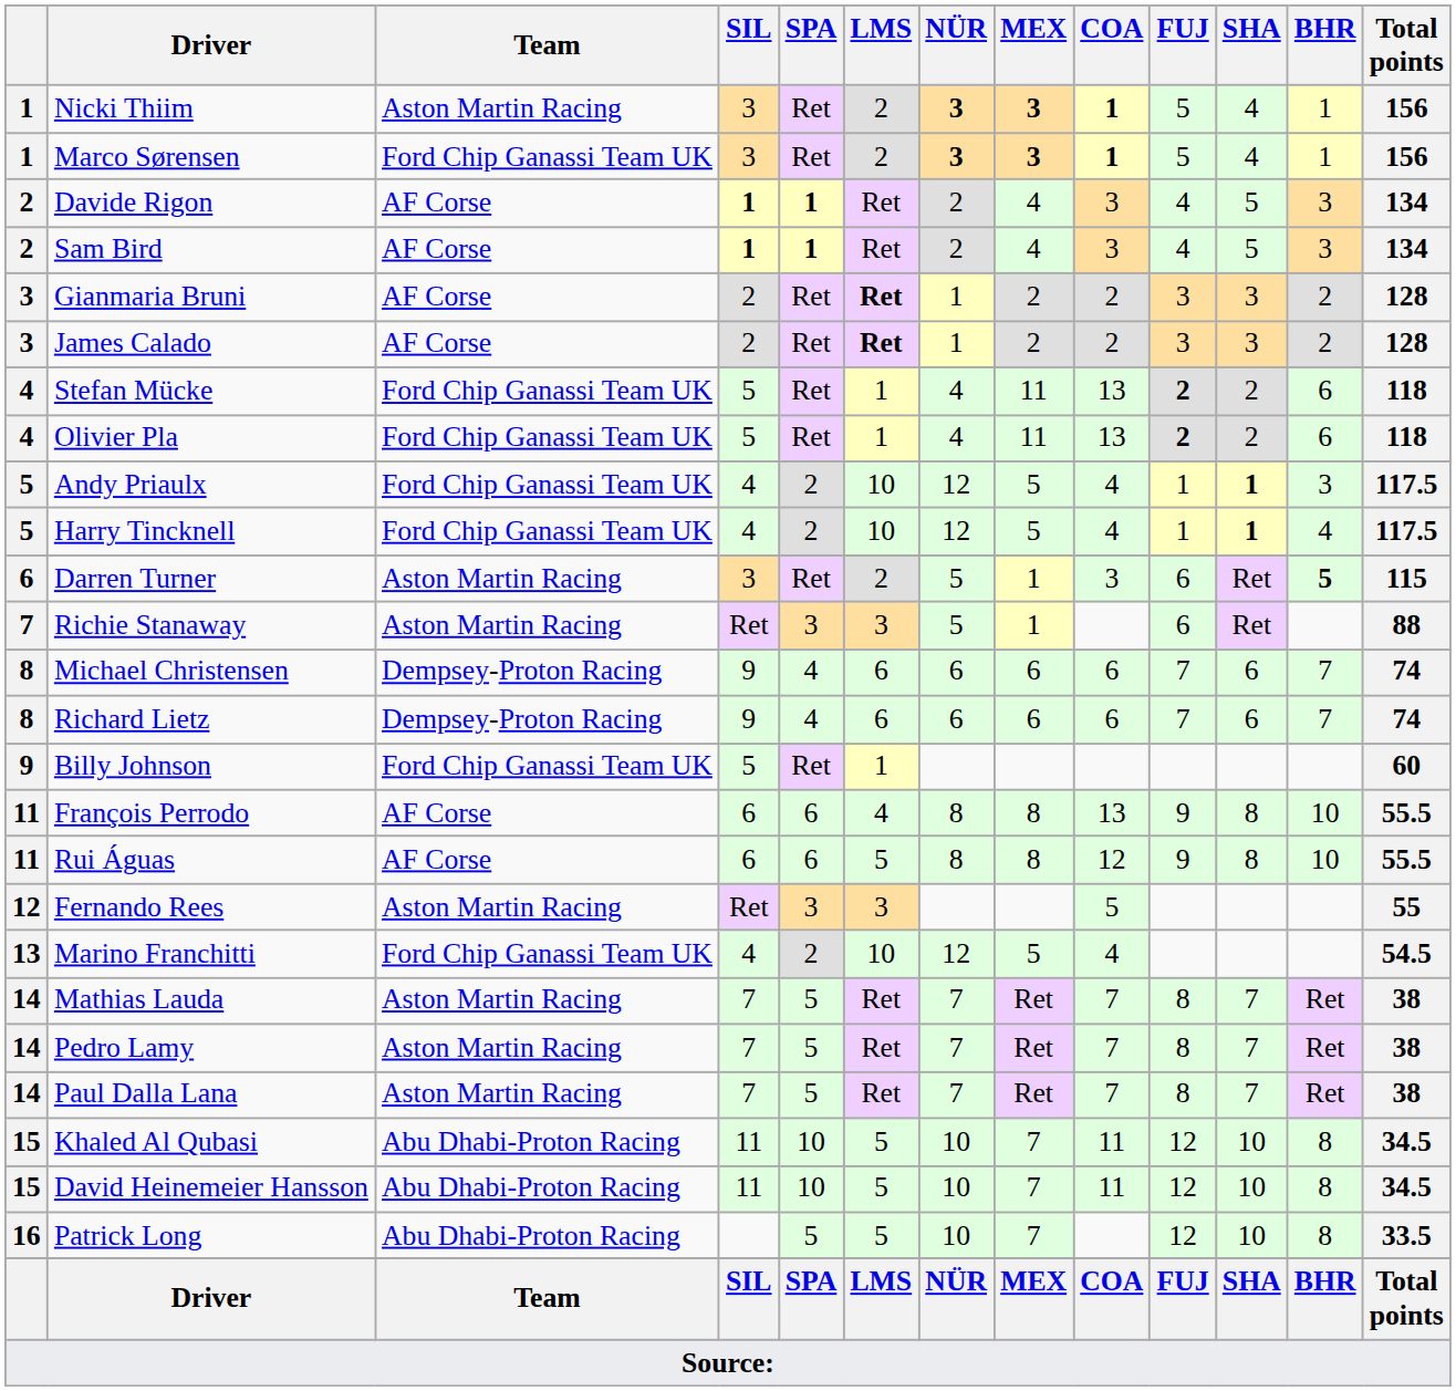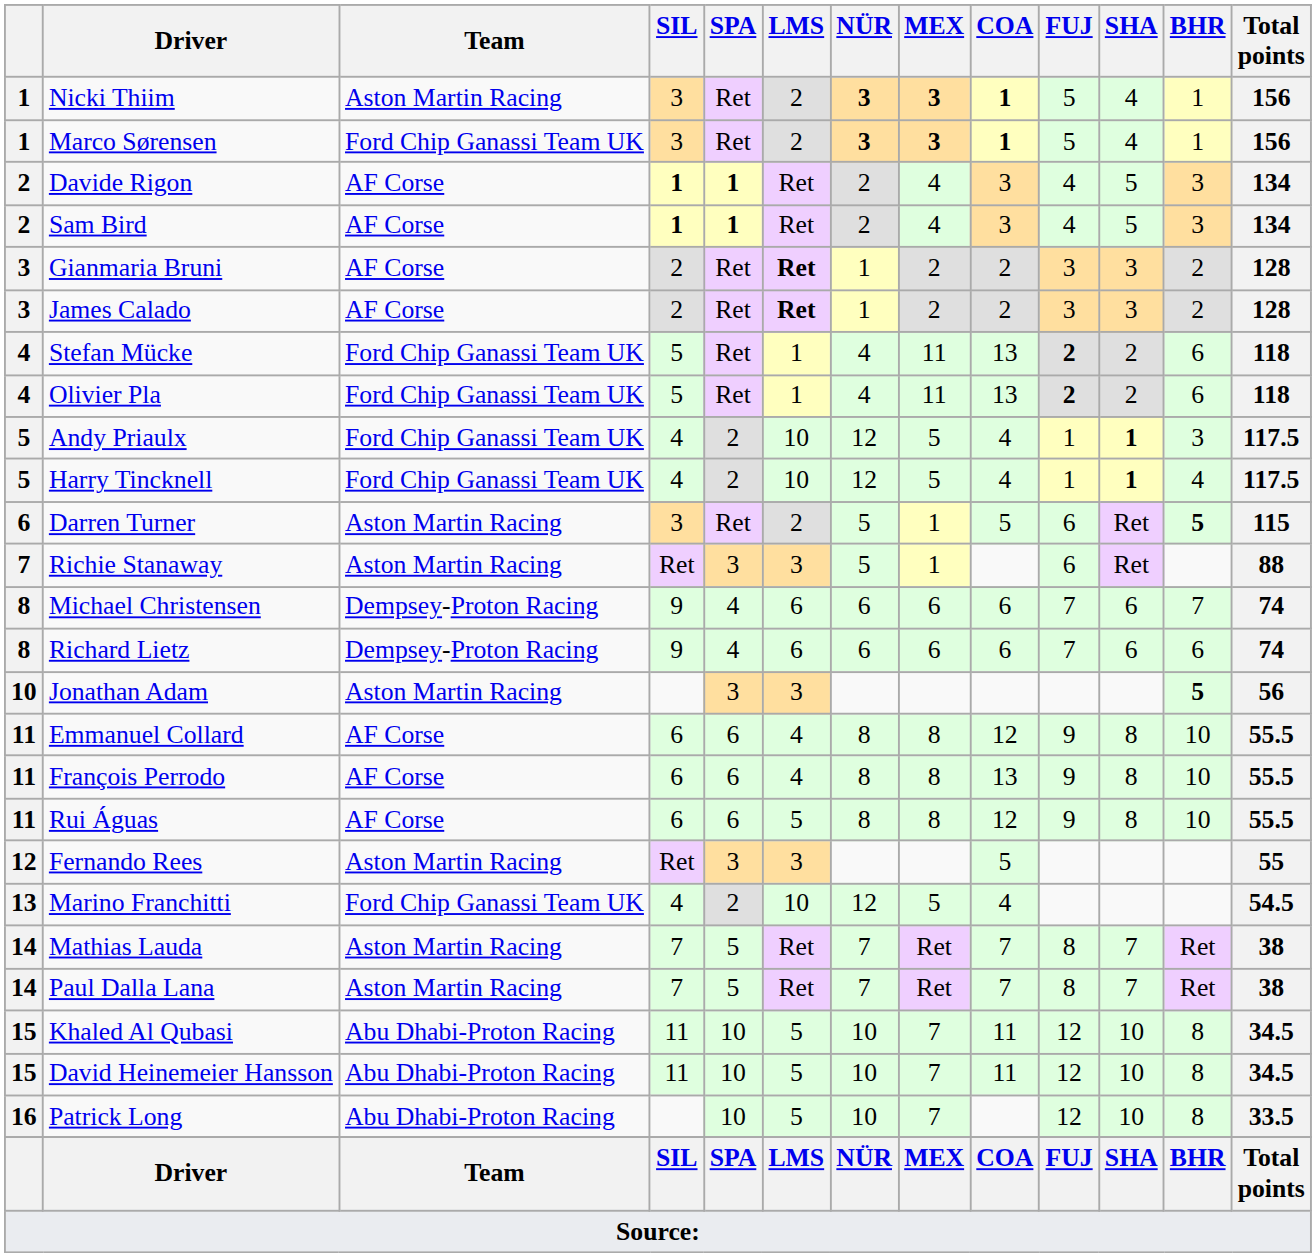 <table class="wikitable" style="font-size: 85%; text-align:center;">
 <tr valign="top">
 <th valign=middle></th>
 <th valign=middle>Driver</th>
 <th valign=middle>Team</th>
 <th><a href='#'>SIL</a><br></th>
 <th><a href='#'>SPA</a><br></th>
 <th><a href='#'>LMS</a><br></th>
 <th><a href='#'>NÜR</a><br></th>
 <th><a href='#'>MEX</a><br></th>
 <th><a href='#'>COA</a><br></th>
 <th><a href='#'>FUJ</a><br></th>
 <th><a href='#'>SHA</a><br></th>
 <th><a href='#'>BHR</a><br></th>
 <th valign=middle>Total<br>points</th>
 </tr>
 <tr>
 <th>1</th>
 <td align=left> <a href='#'>Nicki Thiim</a></td>
 <td align=left> <a href='#'>Aston Martin Racing</a></td>
 <td style="background:#FFDF9F;">3</td>
 <td style="background:#EFCFFF;">Ret</td>
 <td style="background:#DFDFDF;">2</td>
 <td style="background:#FFDF9F;"><strong>3</strong></td>
 <td style="background:#FFDF9F;"><strong>3</strong></td>
 <td style="background:#FFFFBF;"><strong>1</strong></td>
 <td style="background:#DFFFDF;">5</td>
 <td style="background:#DFFFDF;">4</td>
 <td style="background:#FFFFBF;">1</td>
 <th><strong>156</strong></th>
 </tr>
 <tr>
 <th>1</th>
 <td align=left> <a href='#'>Marco Sørensen</a></td>
 <td align=left> <a href='#'>Ford Chip Ganassi Team UK</a></td>
 <td style="background:#FFDF9F;">3</td>
 <td style="background:#EFCFFF;">Ret</td>
 <td style="background:#DFDFDF;">2</td>
 <td style="background:#FFDF9F;"><strong>3</strong></td>
 <td style="background:#FFDF9F;"><strong>3</strong></td>
 <td style="background:#FFFFBF;"><strong>1</strong></td>
 <td style="background:#DFFFDF;">5</td>
 <td style="background:#DFFFDF;">4</td>
 <td style="background:#FFFFBF;">1</td>
 <th><strong>156</strong></th>
 </tr>
 <tr>
 <th>2</th>
 <td align=left> <a href='#'>Davide Rigon</a></td>
 <td align=left> <a href='#'>AF Corse</a></td>
 <td style="background:#FFFFBF;"><strong>1</strong></td>
 <td style="background:#FFFFBF;"><strong>1</strong></td>
 <td style="background:#EFCFFF;">Ret</td>
 <td style="background:#DFDFDF;">2</td>
 <td style="background:#DFFFDF;">4</td>
 <td style="background:#FFDF9F;">3</td>
 <td style="background:#DFFFDF;">4</td>
 <td style="background:#DFFFDF;">5</td>
 <td style="background:#FFDF9F;">3</td>
 <th><strong>134</strong></th>
 </tr>
 <tr>
 <th>2</th>
 <td align=left> <a href='#'>Sam Bird</a></td>
 <td align=left> <a href='#'>AF Corse</a></td>
 <td style="background:#FFFFBF;"><strong>1</strong></td>
 <td style="background:#FFFFBF;"><strong>1</strong></td>
 <td style="background:#EFCFFF;">Ret</td>
 <td style="background:#DFDFDF;">2</td>
 <td style="background:#DFFFDF;">4</td>
 <td style="background:#FFDF9F;">3</td>
 <td style="background:#DFFFDF;">4</td>
 <td style="background:#DFFFDF;">5</td>
 <td style="background:#FFDF9F;">3</td>
 <th><strong>134</strong></th>
 </tr>
 <tr>
 <th>3</th>
 <td align=left> <a href='#'>Gianmaria Bruni</a></td>
 <td align=left> <a href='#'>AF Corse</a></td>
 <td style="background:#DFDFDF;">2</td>
 <td style="background:#EFCFFF;">Ret</td>
 <td style="background:#EFCFFF;"><strong>Ret</strong></td>
 <td style="background:#FFFFBF;">1</td>
 <td style="background:#DFDFDF;">2</td>
 <td style="background:#DFDFDF;">2</td>
 <td style="background:#FFDF9F;">3</td>
 <td style="background:#FFDF9F;">3</td>
 <td style="background:#DFDFDF;">2</td>
 <th><strong>128</strong></th>
 </tr>
 <tr>
 <th>3</th>
 <td align=left> <a href='#'>James Calado</a></td>
 <td align=left> <a href='#'>AF Corse</a></td>
 <td style="background:#DFDFDF;">2</td>
 <td style="background:#EFCFFF;">Ret</td>
 <td style="background:#EFCFFF;"><strong>Ret</strong></td>
 <td style="background:#FFFFBF;">1</td>
 <td style="background:#DFDFDF;">2</td>
 <td style="background:#DFDFDF;">2</td>
 <td style="background:#FFDF9F;">3</td>
 <td style="background:#FFDF9F;">3</td>
 <td style="background:#DFDFDF;">2</td>
 <th><strong>128</strong></th>
 </tr>
 <tr>
 <th>4</th>
 <td align=left> <a href='#'>Stefan Mücke</a></td>
 <td align=left> <a href='#'>Ford Chip Ganassi Team UK</a></td>
 <td style="background:#DFFFDF;">5</td>
 <td style="background:#EFCFFF;">Ret</td>
 <td style="background:#FFFFBF;">1</td>
 <td style="background:#DFFFDF;">4</td>
 <td style="background:#DFFFDF;">11</td>
 <td style="background:#DFFFDF;">13</td>
 <td style="background:#DFDFDF;"><strong>2</strong></td>
 <td style="background:#DFDFDF;">2</td>
 <td style="background:#DFFFDF;">6</td>
 <th><strong>118</strong></th>
 </tr>
 <tr>
 <th>4</th>
 <td align=left> <a href='#'>Olivier Pla</a></td>
 <td align=left> <a href='#'>Ford Chip Ganassi Team UK</a></td>
 <td style="background:#DFFFDF;">5</td>
 <td style="background:#EFCFFF;">Ret</td>
 <td style="background:#FFFFBF;">1</td>
 <td style="background:#DFFFDF;">4</td>
 <td style="background:#DFFFDF;">11</td>
 <td style="background:#DFFFDF;">13</td>
 <td style="background:#DFDFDF;"><strong>2</strong></td>
 <td style="background:#DFDFDF;">2</td>
 <td style="background:#DFFFDF;">6</td>
 <th><strong>118</strong></th>
 </tr>
 <tr>
 <th>5</th>
 <td align=left> <a href='#'>Andy Priaulx</a></td>
 <td align=left> <a href='#'>Ford Chip Ganassi Team UK</a></td>
 <td style="background:#DFFFDF;">4</td>
 <td style="background:#DFDFDF;">2</td>
 <td style="background:#DFFFDF;">10</td>
 <td style="background:#DFFFDF;">12</td>
 <td style="background:#DFFFDF;">5</td>
 <td style="background:#DFFFDF;">4</td>
 <td style="background:#FFFFBF;">1</td>
 <td style="background:#FFFFBF;"><strong>1</strong></td>
 <td style="background:#DFFFDF;">3</td>
 <th><strong>117.5</strong></th>
 </tr>
 <tr>
 <th>5</th>
 <td align=left> <a href='#'>Harry Tincknell</a></td>
 <td align=left> <a href='#'>Ford Chip Ganassi Team UK</a></td>
 <td style="background:#DFFFDF;">4</td>
 <td style="background:#DFDFDF;">2</td>
 <td style="background:#DFFFDF;">10</td>
 <td style="background:#DFFFDF;">12</td>
 <td style="background:#DFFFDF;">5</td>
 <td style="background:#DFFFDF;">4</td>
 <td style="background:#FFFFBF;">1</td>
 <td style="background:#FFFFBF;"><strong>1</strong></td>
 <td style="background:#DFFFDF;">4</td>
 <th><strong>117.5</strong></th>
 </tr>
 <tr>
 <th>6</th>
 <td align=left> <a href='#'>Darren Turner</a></td>
 <td align=left> <a href='#'>Aston Martin Racing</a></td>
 <td style="background:#FFDF9F;">3</td>
 <td style="background:#EFCFFF;">Ret</td>
 <td style="background:#DFDFDF;">2</td>
 <td style="background:#DFFFDF;">5</td>
 <td style="background:#FFFFBF;">1</td>
-<td style="background:#DFFFDF;">3</td>
+<td style="background:#DFFFDF;">5</td>
 <td style="background:#DFFFDF;">6</td>
 <td style="background:#EFCFFF;">Ret</td>
 <td style="background:#DFFFDF;"><strong>5</strong></td>
 <th><strong>115</strong></th>
 </tr>
 <tr>
 <th>7</th>
 <td align=left> <a href='#'>Richie Stanaway</a></td>
 <td align=left> <a href='#'>Aston Martin Racing</a></td>
 <td style="background:#EFCFFF;">Ret</td>
 <td style="background:#FFDF9F;">3</td>
 <td style="background:#FFDF9F;">3</td>
 <td style="background:#DFFFDF;">5</td>
 <td style="background:#FFFFBF;">1</td>
 <td></td>
 <td style="background:#DFFFDF;">6</td>
 <td style="background:#EFCFFF;">Ret</td>
 <td></td>
 <th><strong>88</strong></th>
 </tr>
 <tr>
 <th>8</th>
 <td align=left> <a href='#'>Michael Christensen</a></td>
 <td align=left> <a href='#'>Dempsey</a>-<a href='#'>Proton Racing</a></td>
 <td style="background:#DFFFDF;">9</td>
 <td style="background:#DFFFDF;">4</td>
 <td style="background:#DFFFDF;">6</td>
 <td style="background:#DFFFDF;">6</td>
 <td style="background:#DFFFDF;">6</td>
 <td style="background:#DFFFDF;">6</td>
 <td style="background:#DFFFDF;">7</td>
 <td style="background:#DFFFDF;">6</td>
 <td style="background:#DFFFDF;">7</td>
 <th><strong>74</strong></th>
 </tr>
 <tr>
 <th>8</th>
 <td align=left> <a href='#'>Richard Lietz</a></td>
 <td align=left> <a href='#'>Dempsey</a>-<a href='#'>Proton Racing</a></td>
 <td style="background:#DFFFDF;">9</td>
 <td style="background:#DFFFDF;">4</td>
 <td style="background:#DFFFDF;">6</td>
 <td style="background:#DFFFDF;">6</td>
 <td style="background:#DFFFDF;">6</td>
 <td style="background:#DFFFDF;">6</td>
 <td style="background:#DFFFDF;">7</td>
 <td style="background:#DFFFDF;">6</td>
-<td style="background:#DFFFDF;">7</td>
+<td style="background:#DFFFDF;">6</td>
 <th><strong>74</strong></th>
 </tr>
 <tr>
-<th>9</th>
-<td align=left> <a href='#'>Billy Johnson</a></td>
-<td align=left> <a href='#'>Ford Chip Ganassi Team UK</a></td>
-<td style="background:#DFFFDF;">5</td>
-<td style="background:#EFCFFF;">Ret</td>
-<td style="background:#FFFFBF;">1</td>
+<th>10</th>
+<td align=left> <a href='#'>Jonathan Adam</a></td>
+<td align=left> <a href='#'>Aston Martin Racing</a></td>
+<td></td>
+<td style="background:#FFDF9F;">3</td>
+<td style="background:#FFDF9F;">3</td>
 <td></td>
 <td></td>
 <td></td>
 <td></td>
 <td></td>
-<td></td>
-<th><strong>60</strong></th>
+<td style="background:#DFFFDF;"><strong>5</strong></td>
+<th><strong>56</strong></th>
+</tr>
+<tr>
+<th>11</th>
+<td align=left> <a href='#'>Emmanuel Collard</a></td>
+<td align=left> <a href='#'>AF Corse</a></td>
+<td style="background:#DFFFDF;">6</td>
+<td style="background:#DFFFDF;">6</td>
+<td style="background:#DFFFDF;">4</td>
+<td style="background:#DFFFDF;">8</td>
+<td style="background:#DFFFDF;">8</td>
+<td style="background:#DFFFDF;">12</td>
+<td style="background:#DFFFDF;">9</td>
+<td style="background:#DFFFDF;">8</td>
+<td style="background:#DFFFDF;">10</td>
+<th><strong>55.5</strong></th>
 </tr>
 <tr>
 <th>11</th>
 <td align=left> <a href='#'>François Perrodo</a></td>
 <td align=left> <a href='#'>AF Corse</a></td>
 <td style="background:#DFFFDF;">6</td>
 <td style="background:#DFFFDF;">6</td>
 <td style="background:#DFFFDF;">4</td>
 <td style="background:#DFFFDF;">8</td>
 <td style="background:#DFFFDF;">8</td>
 <td style="background:#DFFFDF;">13</td>
 <td style="background:#DFFFDF;">9</td>
 <td style="background:#DFFFDF;">8</td>
 <td style="background:#DFFFDF;">10</td>
 <th><strong>55.5</strong></th>
 </tr>
 <tr>
 <th>11</th>
 <td align=left> <a href='#'>Rui Águas</a></td>
 <td align=left> <a href='#'>AF Corse</a></td>
 <td style="background:#DFFFDF;">6</td>
 <td style="background:#DFFFDF;">6</td>
 <td style="background:#DFFFDF;">5</td>
 <td style="background:#DFFFDF;">8</td>
 <td style="background:#DFFFDF;">8</td>
 <td style="background:#DFFFDF;">12</td>
 <td style="background:#DFFFDF;">9</td>
 <td style="background:#DFFFDF;">8</td>
 <td style="background:#DFFFDF;">10</td>
 <th><strong>55.5</strong></th>
 </tr>
 <tr>
 <th>12</th>
 <td align=left> <a href='#'>Fernando Rees</a></td>
 <td align=left> <a href='#'>Aston Martin Racing</a></td>
 <td style="background:#EFCFFF;">Ret</td>
 <td style="background:#FFDF9F;">3</td>
 <td style="background:#FFDF9F;">3</td>
 <td></td>
 <td></td>
 <td style="background:#DFFFDF;">5</td>
 <td></td>
 <td></td>
 <td></td>
 <th><strong>55</strong></th>
 </tr>
 <tr>
 <th>13</th>
 <td align=left> <a href='#'>Marino Franchitti</a></td>
 <td align=left> <a href='#'>Ford Chip Ganassi Team UK</a></td>
 <td style="background:#DFFFDF;">4</td>
 <td style="background:#DFDFDF;">2</td>
 <td style="background:#DFFFDF;">10</td>
 <td style="background:#DFFFDF;">12</td>
 <td style="background:#DFFFDF;">5</td>
 <td style="background:#DFFFDF;">4</td>
 <td></td>
 <td></td>
 <td></td>
 <th><strong>54.5</strong></th>
 </tr>
 <tr>
 <th>14</th>
 <td align=left> <a href='#'>Mathias Lauda</a></td>
 <td align=left> <a href='#'>Aston Martin Racing</a></td>
 <td style="background:#DFFFDF;">7</td>
 <td style="background:#DFFFDF;">5</td>
 <td style="background:#EFCFFF;">Ret</td>
 <td style="background:#DFFFDF;">7</td>
 <td style="background:#EFCFFF;">Ret</td>
 <td style="background:#DFFFDF;">7</td>
 <td style="background:#DFFFDF;">8</td>
 <td style="background:#DFFFDF;">7</td>
 <td style="background:#EFCFFF;">Ret</td>
 <th><strong>38</strong></th>
 </tr>
 <tr>
 <th>14</th>
-<td align=left> <a href='#'>Pedro Lamy</a></td>
-<td align=left> <a href='#'>Aston Martin Racing</a></td>
-<td style="background:#DFFFDF;">7</td>
-<td style="background:#DFFFDF;">5</td>
-<td style="background:#EFCFFF;">Ret</td>
-<td style="background:#DFFFDF;">7</td>
-<td style="background:#EFCFFF;">Ret</td>
-<td style="background:#DFFFDF;">7</td>
-<td style="background:#DFFFDF;">8</td>
-<td style="background:#DFFFDF;">7</td>
-<td style="background:#EFCFFF;">Ret</td>
-<th><strong>38</strong></th>
-</tr>
-<tr>
-<th>14</th>
 <td align=left> <a href='#'>Paul Dalla Lana</a></td>
 <td align=left> <a href='#'>Aston Martin Racing</a></td>
 <td style="background:#DFFFDF;">7</td>
 <td style="background:#DFFFDF;">5</td>
 <td style="background:#EFCFFF;">Ret</td>
 <td style="background:#DFFFDF;">7</td>
 <td style="background:#EFCFFF;">Ret</td>
 <td style="background:#DFFFDF;">7</td>
 <td style="background:#DFFFDF;">8</td>
 <td style="background:#DFFFDF;">7</td>
 <td style="background:#EFCFFF;">Ret</td>
 <th><strong>38</strong></th>
 </tr>
 <tr>
 <th>15</th>
 <td align=left> <a href='#'>Khaled Al Qubasi</a></td>
 <td align=left> <a href='#'>Abu Dhabi-Proton Racing</a></td>
 <td style="background:#DFFFDF;">11</td>
 <td style="background:#DFFFDF;">10</td>
 <td style="background:#DFFFDF;">5</td>
 <td style="background:#DFFFDF;">10</td>
 <td style="background:#DFFFDF;">7</td>
 <td style="background:#DFFFDF;">11</td>
 <td style="background:#DFFFDF;">12</td>
 <td style="background:#DFFFDF;">10</td>
 <td style="background:#DFFFDF;">8</td>
 <th><strong>34.5</strong></th>
 </tr>
 <tr>
 <th>15</th>
 <td align=left> <a href='#'>David Heinemeier Hansson</a></td>
 <td align=left> <a href='#'>Abu Dhabi-Proton Racing</a></td>
 <td style="background:#DFFFDF;">11</td>
 <td style="background:#DFFFDF;">10</td>
 <td style="background:#DFFFDF;">5</td>
 <td style="background:#DFFFDF;">10</td>
 <td style="background:#DFFFDF;">7</td>
 <td style="background:#DFFFDF;">11</td>
 <td style="background:#DFFFDF;">12</td>
 <td style="background:#DFFFDF;">10</td>
 <td style="background:#DFFFDF;">8</td>
 <th><strong>34.5</strong></th>
 </tr>
 <tr>
 <th>16</th>
 <td align=left> <a href='#'>Patrick Long</a></td>
 <td align=left> <a href='#'>Abu Dhabi-Proton Racing</a></td>
 <td></td>
-<td style="background:#DFFFDF;">5</td>
+<td style="background:#DFFFDF;">10</td>
 <td style="background:#DFFFDF;">5</td>
 <td style="background:#DFFFDF;">10</td>
 <td style="background:#DFFFDF;">7</td>
 <td></td>
 <td style="background:#DFFFDF;">12</td>
 <td style="background:#DFFFDF;">10</td>
 <td style="background:#DFFFDF;">8</td>
 <th><strong>33.5</strong></th>
 </tr>
 <tr>
 </tr>
 <tr>
 </tr>
 <tr valign="top">
 <th valign=middle></th>
 <th valign=middle>Driver</th>
 <th valign=middle>Team</th>
 <th><a href='#'>SIL</a><br></th>
 <th><a href='#'>SPA</a><br></th>
 <th><a href='#'>LMS</a><br></th>
 <th><a href='#'>NÜR</a><br></th>
 <th><a href='#'>MEX</a><br></th>
 <th><a href='#'>COA</a><br></th>
 <th><a href='#'>FUJ</a><br></th>
 <th><a href='#'>SHA</a><br></th>
 <th><a href='#'>BHR</a><br></th>
 <th valign=middle>Total<br>points</th>
 </tr>
 <tr class="sortbottom">
 <td colspan="13" style="background-color:#EAECF0;text-align:center"><strong>Source:</strong></td>
 </tr>
 </table>
